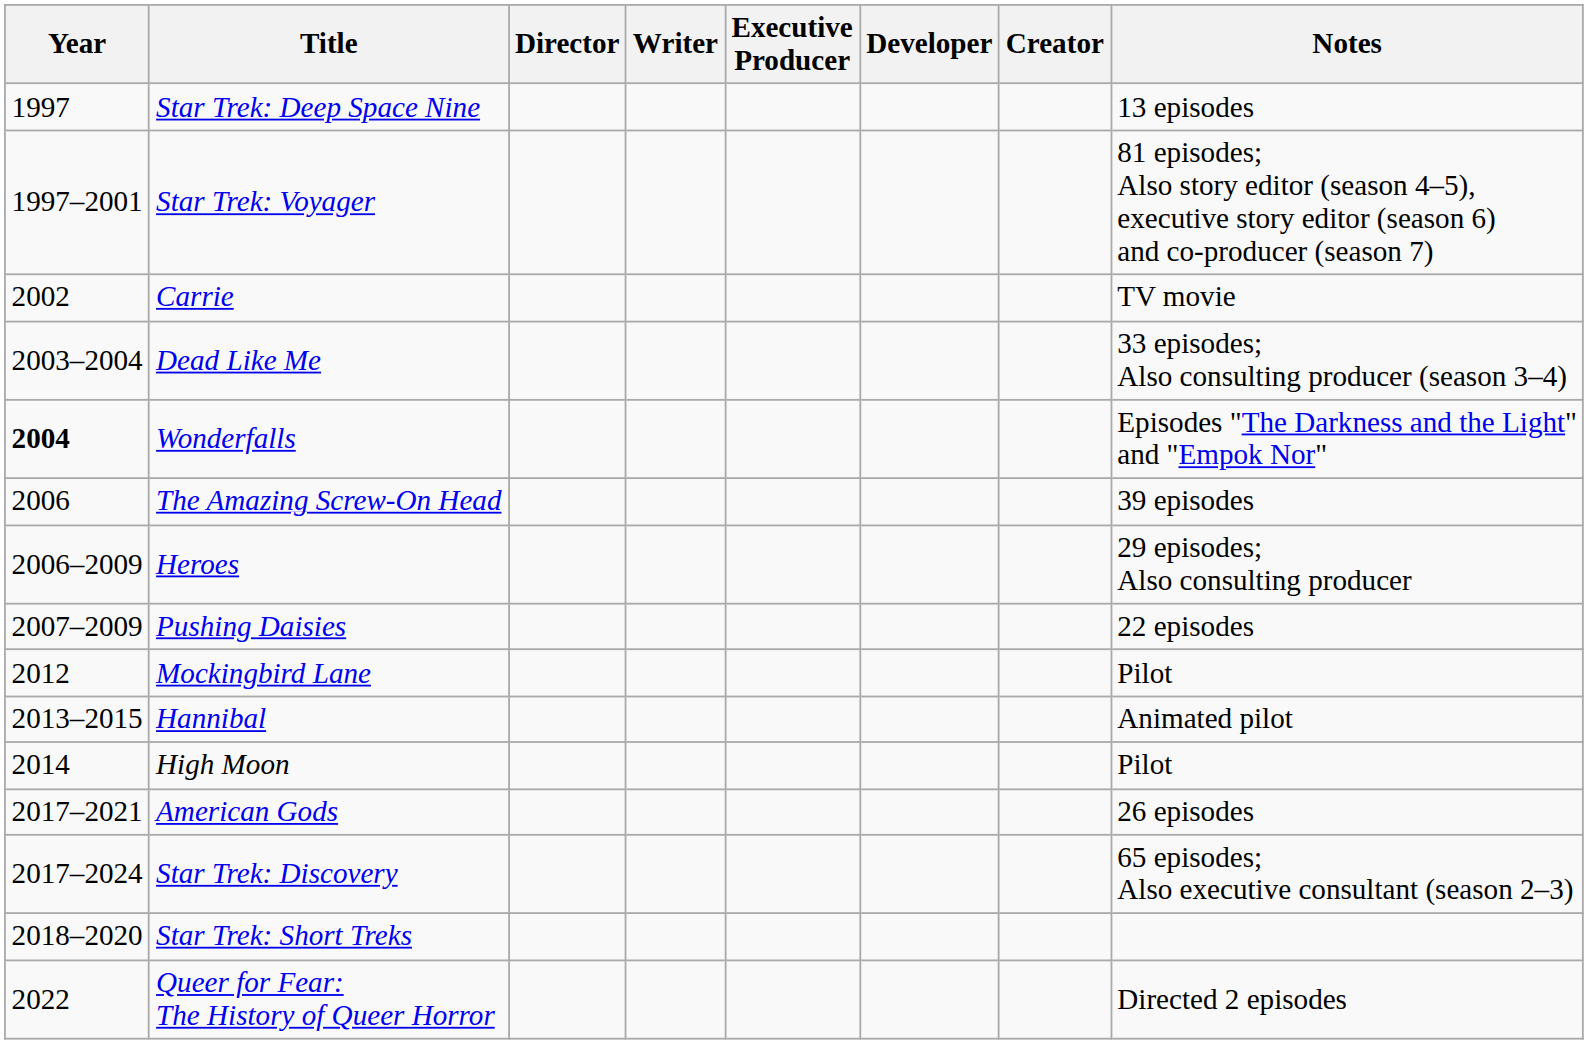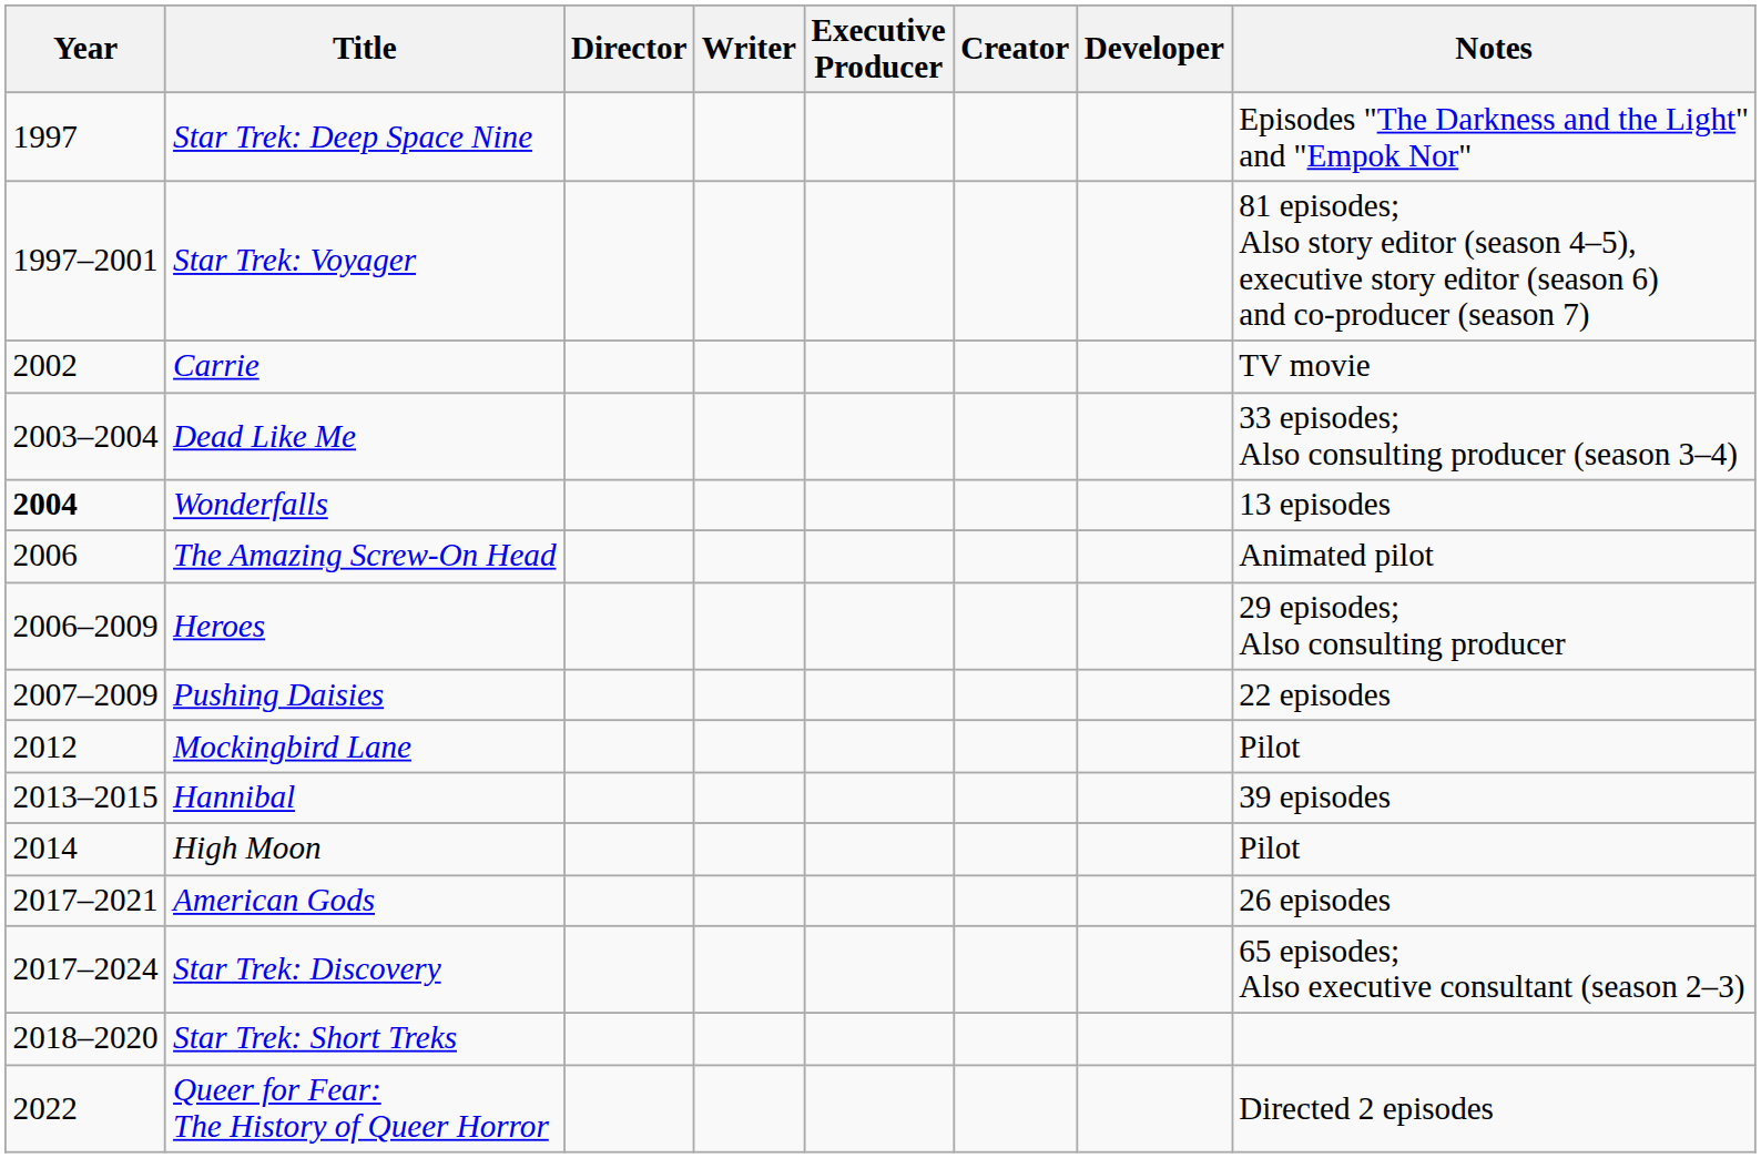 <table class="wikitable">
 <tr>
 <th>Year</th>
 <th>Title</th>
 <th>Director</th>
 <th>Writer</th>
 <th>Executive<br>Producer</th>
+<th>Creator</th>
 <th>Developer</th>
-<th>Creator</th>
 <th>Notes</th>
 </tr>
 <tr>
 <td>1997</td>
 <td><em><a href='#'>Star Trek: Deep Space Nine</a></em></td>
 <td></td>
 <td></td>
 <td></td>
 <td></td>
 <td></td>
-<td>13 episodes</td>
+<td>Episodes "<a href='#'>The Darkness and the Light</a>"<br>and "<a href='#'>Empok Nor</a>"</td>
 </tr>
 <tr>
 <td>1997–2001</td>
 <td><em><a href='#'>Star Trek: Voyager</a></em></td>
 <td></td>
 <td></td>
 <td></td>
 <td></td>
 <td></td>
 <td>81 episodes;<br>Also story editor (season 4–5),<br>executive story editor (season 6)<br>and co-producer (season 7)</td>
 </tr>
 <tr>
 <td>2002</td>
 <td><em><a href='#'>Carrie</a></em></td>
 <td></td>
 <td></td>
 <td></td>
 <td></td>
 <td></td>
 <td>TV movie</td>
 </tr>
 <tr>
 <td>2003–2004</td>
 <td><em><a href='#'>Dead Like Me</a></em></td>
 <td></td>
 <td></td>
 <td></td>
 <td></td>
 <td></td>
 <td>33 episodes;<br>Also consulting producer (season 3–4)</td>
 </tr>
 <tr>
 <td><strong>2004</strong></td>
 <td><em><a href='#'>Wonderfalls</a></em></td>
 <td></td>
 <td></td>
 <td></td>
 <td></td>
 <td></td>
-<td>Episodes "<a href='#'>The Darkness and the Light</a>"<br>and "<a href='#'>Empok Nor</a>"</td>
+<td>13 episodes</td>
 </tr>
 <tr>
 <td>2006</td>
 <td><em><a href='#'>The Amazing Screw-On Head</a></em></td>
 <td></td>
 <td></td>
 <td></td>
 <td></td>
 <td></td>
-<td>39 episodes</td>
+<td>Animated pilot</td>
 </tr>
 <tr>
 <td>2006–2009</td>
 <td><em><a href='#'>Heroes</a></em></td>
 <td></td>
 <td></td>
 <td></td>
 <td></td>
 <td></td>
 <td>29 episodes;<br>Also consulting producer</td>
 </tr>
 <tr>
 <td>2007–2009</td>
 <td><em><a href='#'>Pushing Daisies</a></em></td>
 <td></td>
 <td></td>
 <td></td>
 <td></td>
 <td></td>
 <td>22 episodes</td>
 </tr>
 <tr>
 <td>2012</td>
 <td><em><a href='#'>Mockingbird Lane</a></em></td>
 <td></td>
 <td></td>
 <td></td>
 <td></td>
 <td></td>
 <td>Pilot</td>
 </tr>
 <tr>
 <td>2013–2015</td>
 <td><em><a href='#'>Hannibal</a></em></td>
 <td></td>
 <td></td>
 <td></td>
 <td></td>
 <td></td>
-<td>Animated pilot</td>
+<td>39 episodes</td>
 </tr>
 <tr>
 <td>2014</td>
 <td><em>High Moon</em></td>
 <td></td>
 <td></td>
 <td></td>
 <td></td>
 <td></td>
 <td>Pilot</td>
 </tr>
 <tr>
 <td>2017–2021</td>
 <td><em><a href='#'>American Gods</a></em></td>
 <td></td>
 <td></td>
 <td></td>
 <td></td>
 <td></td>
 <td>26 episodes</td>
 </tr>
 <tr>
 <td>2017–2024</td>
 <td><em><a href='#'>Star Trek: Discovery</a></em></td>
 <td></td>
 <td></td>
 <td></td>
 <td></td>
 <td></td>
 <td>65 episodes;<br>Also executive consultant (season 2–3)</td>
 </tr>
 <tr>
 <td>2018–2020</td>
 <td><em><a href='#'>Star Trek: Short Treks</a></em></td>
 <td></td>
 <td></td>
 <td></td>
 <td></td>
 <td></td>
 <td></td>
 </tr>
 <tr>
 <td>2022</td>
 <td><em><a href='#'>Queer for Fear:<br>The History of Queer Horror</a></em></td>
 <td></td>
 <td></td>
 <td></td>
 <td></td>
 <td></td>
 <td>Directed 2 episodes</td>
 </tr>
 </table>
